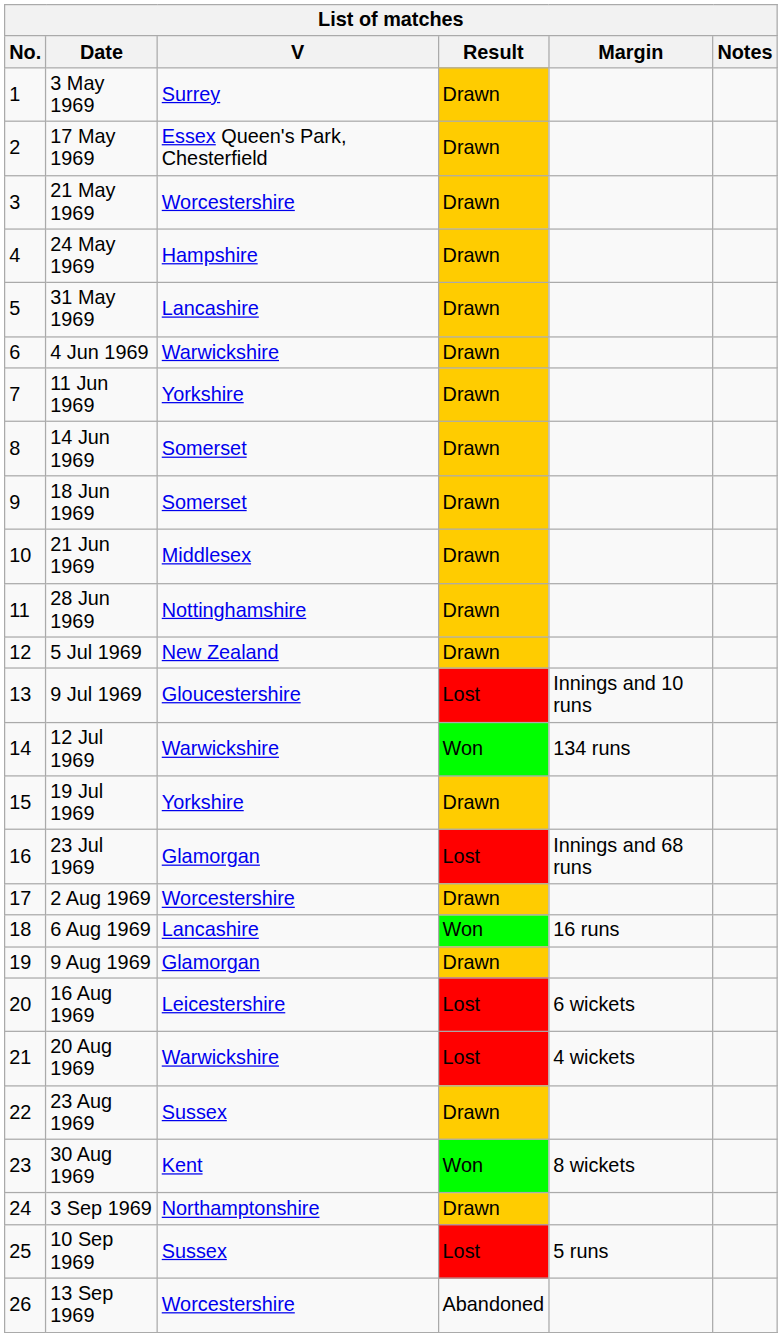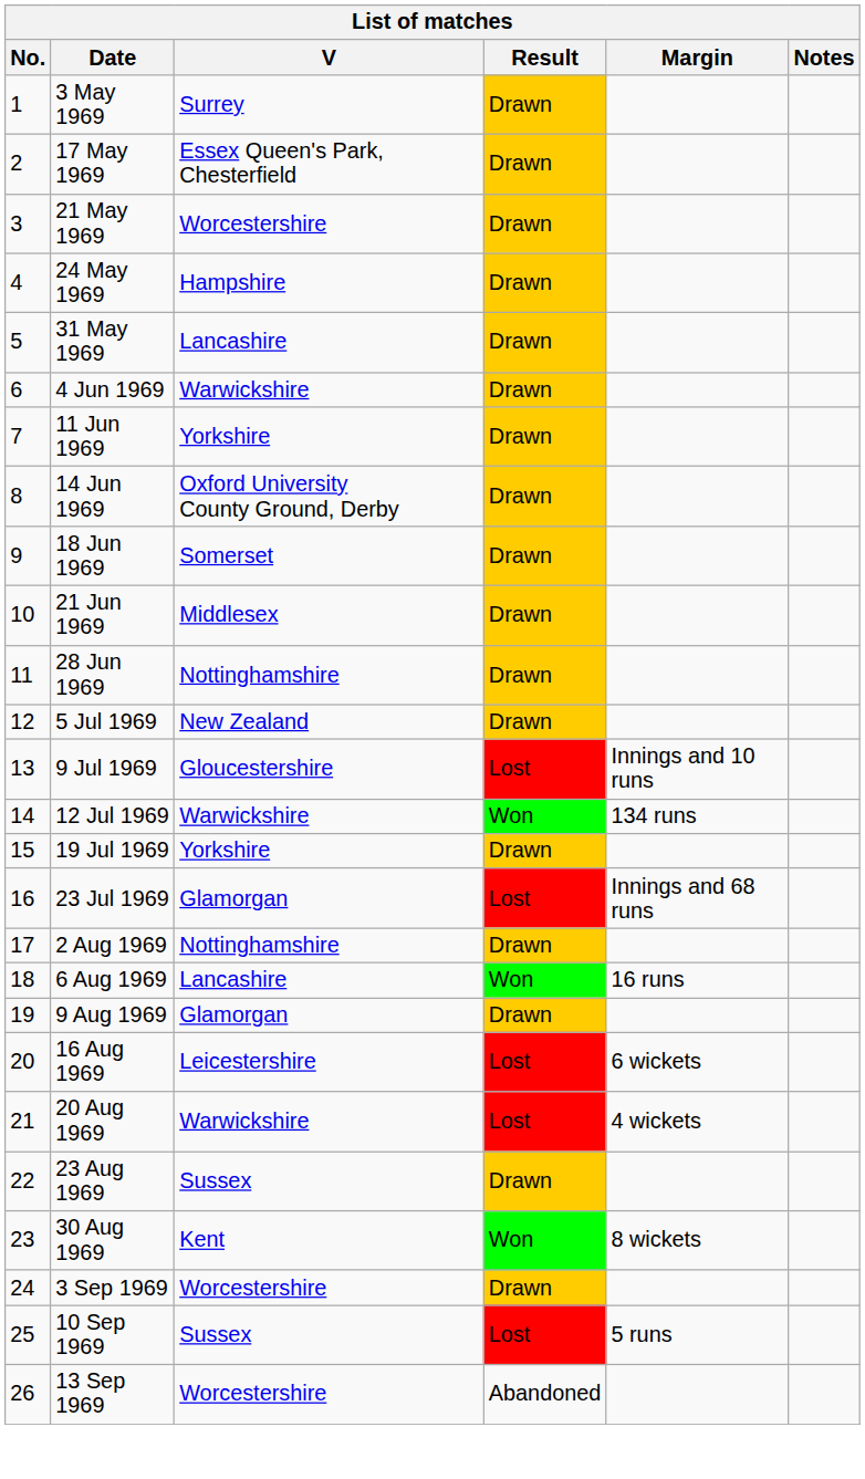 <table class="wikitable" width="100%">
 <tr>
 <th bgcolor="#efefef" colspan=6>List of matches</th>
 </tr>
 <tr bgcolor="#efefef">
 <th>No.</th>
 <th>Date</th>
 <th>V</th>
 <th>Result</th>
 <th>Margin</th>
 <th>Notes</th>
 </tr>
 <tr>
 <td>1</td>
 <td>3 May 1969</td>
 <td><a href='#'>Surrey</a><br> </td>
 <td bgcolor="#FFCC00">Drawn</td>
 <td></td>
 <td></td>
 </tr>
 <tr>
 <td>2</td>
 <td>17 May 1969</td>
 <td><a href='#'>Essex</a> Queen's Park, Chesterfield</td>
 <td bgcolor="#FFCC00">Drawn</td>
 <td></td>
 <td></td>
 </tr>
 <tr>
 <td>3</td>
 <td>21 May 1969</td>
 <td><a href='#'>Worcestershire</a><br> </td>
 <td bgcolor="#FFCC00">Drawn</td>
 <td></td>
 <td></td>
 </tr>
 <tr>
 <td>4</td>
 <td>24 May 1969</td>
 <td><a href='#'>Hampshire</a><br> </td>
 <td bgcolor="#FFCC00">Drawn</td>
 <td></td>
 <td></td>
 </tr>
 <tr>
 <td>5</td>
 <td>31 May 1969</td>
 <td><a href='#'>Lancashire</a> <br> </td>
 <td bgcolor="#FFCC00">Drawn</td>
 <td></td>
 <td></td>
 </tr>
 <tr>
 <td>6</td>
 <td>4 Jun 1969</td>
 <td><a href='#'>Warwickshire</a> <br> </td>
 <td bgcolor="#FFCC00">Drawn</td>
 <td></td>
 <td></td>
 </tr>
 <tr>
 <td>7</td>
 <td>11 Jun 1969</td>
 <td><a href='#'>Yorkshire</a><br> </td>
 <td bgcolor="#FFCC00">Drawn</td>
 <td></td>
 <td></td>
 </tr>
 <tr>
 <td>8</td>
 <td>14 Jun 1969</td>
-<td><a href='#'>Somerset</a><br> </td>
+<td><a href='#'>Oxford University</a>  <br> County Ground, Derby</td>
 <td bgcolor="#FFCC00">Drawn</td>
 <td></td>
 <td></td>
 </tr>
 <tr>
 <td>9</td>
 <td>18 Jun 1969</td>
 <td><a href='#'>Somerset</a><br> </td>
 <td bgcolor="#FFCC00">Drawn</td>
 <td></td>
 <td></td>
 </tr>
 <tr>
 <td>10</td>
 <td>21 Jun 1969</td>
 <td><a href='#'>Middlesex</a>   <br> </td>
 <td bgcolor="#FFCC00">Drawn</td>
 <td></td>
 <td></td>
 </tr>
 <tr>
 <td>11</td>
 <td>28 Jun 1969</td>
 <td><a href='#'>Nottinghamshire</a> <br> </td>
 <td bgcolor="#FFCC00">Drawn</td>
 <td></td>
 <td></td>
 </tr>
 <tr>
 <td>12</td>
 <td>5 Jul 1969</td>
 <td><a href='#'>New Zealand</a> <br> </td>
 <td bgcolor="#FFCC00">Drawn</td>
 <td></td>
 <td></td>
 </tr>
 <tr>
 <td>13</td>
 <td>9 Jul 1969</td>
 <td><a href='#'>Gloucestershire</a> <br> </td>
 <td bgcolor="#FF0000">Lost</td>
 <td>Innings and 10 runs</td>
 <td></td>
 </tr>
 <tr>
 <td>14</td>
 <td>12 Jul 1969</td>
 <td><a href='#'>Warwickshire</a> <br> </td>
 <td bgcolor="#00FF00">Won</td>
 <td>134 runs</td>
 <td></td>
 </tr>
 <tr>
 <td>15</td>
 <td>19 Jul 1969</td>
 <td><a href='#'>Yorkshire</a><br> </td>
 <td bgcolor="#FFCC00">Drawn</td>
 <td></td>
 <td></td>
 </tr>
 <tr>
 <td>16</td>
 <td>23 Jul 1969</td>
 <td><a href='#'>Glamorgan</a> <br> </td>
 <td bgcolor="#FF0000">Lost</td>
 <td>Innings and 68 runs</td>
 <td></td>
 </tr>
 <tr>
 <td>17</td>
 <td>2 Aug 1969</td>
-<td><a href='#'>Worcestershire</a><br> </td>
+<td><a href='#'>Nottinghamshire</a> <br> </td>
 <td bgcolor="#FFCC00">Drawn</td>
 <td></td>
 <td></td>
 </tr>
 <tr>
 <td>18</td>
 <td>6 Aug 1969</td>
 <td><a href='#'>Lancashire</a> <br> </td>
 <td bgcolor="#00FF00">Won</td>
 <td>16 runs</td>
 <td></td>
 </tr>
 <tr>
 <td>19</td>
 <td>9 Aug 1969</td>
 <td><a href='#'>Glamorgan</a> <br> </td>
 <td bgcolor="#FFCC00">Drawn</td>
 <td></td>
 <td></td>
 </tr>
 <tr>
 <td>20</td>
 <td>16 Aug 1969</td>
 <td><a href='#'>Leicestershire</a><br> </td>
 <td bgcolor="#FF0000">Lost</td>
 <td>6 wickets</td>
 <td></td>
 </tr>
 <tr>
 <td>21</td>
 <td>20 Aug 1969</td>
 <td><a href='#'>Warwickshire</a> <br> </td>
 <td bgcolor="#FF0000">Lost</td>
 <td>4 wickets</td>
 <td></td>
 </tr>
 <tr>
 <td>22</td>
 <td>23 Aug 1969</td>
 <td><a href='#'>Sussex</a>  <br> </td>
 <td bgcolor="#FFCC00">Drawn</td>
 <td></td>
 <td></td>
 </tr>
 <tr>
 <td>23</td>
 <td>30 Aug 1969</td>
 <td><a href='#'>Kent</a> <br></td>
 <td bgcolor="#00FF00">Won</td>
 <td>8 wickets</td>
 <td></td>
 </tr>
 <tr>
 <td>24</td>
 <td>3 Sep 1969</td>
-<td><a href='#'>Northamptonshire</a> <br> </td>
+<td><a href='#'>Worcestershire</a><br> </td>
 <td bgcolor="#FFCC00">Drawn</td>
 <td></td>
 <td></td>
 </tr>
 <tr>
 <td>25</td>
 <td>10 Sep 1969</td>
 <td><a href='#'>Sussex</a>  <br> </td>
 <td bgcolor="#FF0000">Lost</td>
 <td>5 runs</td>
 <td></td>
 </tr>
 <tr>
 <td>26</td>
 <td>13 Sep 1969</td>
 <td><a href='#'>Worcestershire</a><br> </td>
 <td>Abandoned</td>
 <td></td>
 <td></td>
 </tr>
 <tr>
 </tr>
 </table>
